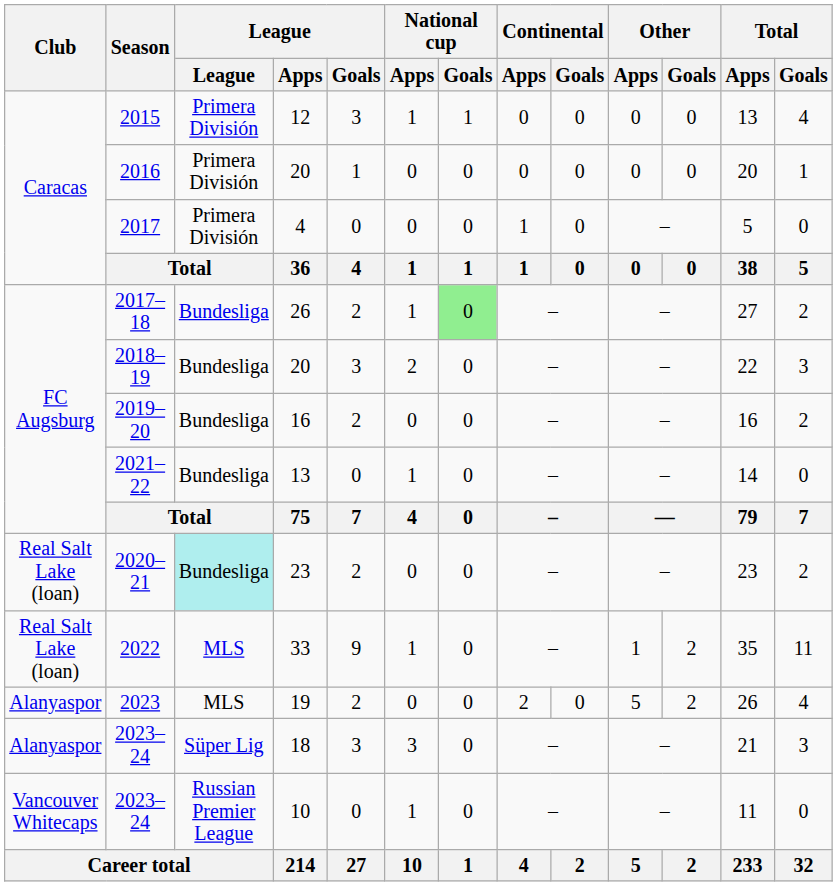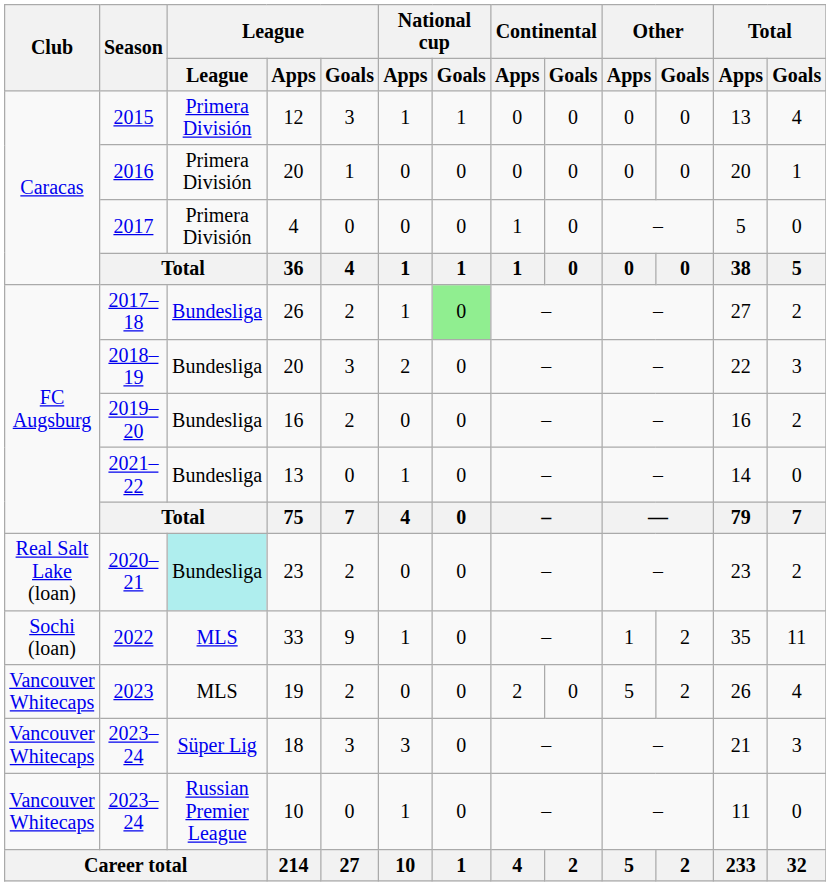 <table class="wikitable" style="text-align: center;">
 <tr>
 <th rowspan="2">Club</th>
 <th rowspan="2">Season</th>
 <th colspan="3">League</th>
 <th colspan="2">National cup</th>
 <th colspan="2">Continental</th>
 <th colspan="2">Other</th>
 <th colspan="2">Total</th>
 </tr>
 <tr>
 <th>League</th>
 <th>Apps</th>
 <th>Goals</th>
 <th>Apps</th>
 <th>Goals</th>
 <th>Apps</th>
 <th>Goals</th>
 <th>Apps</th>
 <th>Goals</th>
 <th>Apps</th>
 <th>Goals</th>
 </tr>
 <tr>
 <td rowspan="4" valign="center"><a href='#'>Caracas</a></td>
 <td><a href='#'>2015</a></td>
 <td><a href='#'>Primera División</a></td>
 <td>12</td>
 <td>3</td>
 <td>1</td>
 <td>1</td>
 <td>0</td>
 <td>0</td>
 <td>0</td>
 <td>0</td>
 <td>13</td>
 <td>4</td>
 </tr>
 <tr>
 <td><a href='#'>2016</a></td>
 <td>Primera División</td>
 <td>20</td>
 <td>1</td>
 <td>0</td>
 <td>0</td>
 <td>0</td>
 <td>0</td>
 <td>0</td>
 <td>0</td>
 <td>20</td>
 <td>1</td>
 </tr>
 <tr>
 <td><a href='#'>2017</a></td>
 <td>Primera División</td>
 <td>4</td>
 <td>0</td>
 <td>0</td>
 <td>0</td>
 <td>1</td>
 <td>0</td>
 <td colspan="2">–</td>
 <td>5</td>
 <td>0</td>
 </tr>
 <tr>
 <th colspan="2">Total</th>
 <th>36</th>
 <th>4</th>
 <th>1</th>
 <th>1</th>
 <th>1</th>
 <th>0</th>
 <th>0</th>
 <th>0</th>
 <th>38</th>
 <th>5</th>
 </tr>
 <tr>
 <td rowspan="5" valign="center"><a href='#'>FC Augsburg</a></td>
 <td><a href='#'>2017–18</a></td>
 <td><a href='#'>Bundesliga</a></td>
 <td>26</td>
 <td>2</td>
 <td>1</td>
 <td style="background: lightgreen;">0</td>
 <td colspan="2">–</td>
 <td colspan="2">–</td>
 <td>27</td>
 <td>2</td>
 </tr>
 <tr>
 <td><a href='#'>2018–19</a></td>
 <td>Bundesliga</td>
 <td>20</td>
 <td>3</td>
 <td>2</td>
 <td>0</td>
 <td colspan="2">–</td>
 <td colspan="2">–</td>
 <td>22</td>
 <td>3</td>
 </tr>
 <tr>
 <td><a href='#'>2019–20</a></td>
 <td>Bundesliga</td>
 <td>16</td>
 <td>2</td>
 <td>0</td>
 <td>0</td>
 <td colspan="2">–</td>
 <td colspan="2">–</td>
 <td>16</td>
 <td>2</td>
 </tr>
 <tr>
 <td><a href='#'>2021–22</a></td>
 <td>Bundesliga</td>
 <td>13</td>
 <td>0</td>
 <td>1</td>
 <td>0</td>
 <td colspan="2">–</td>
 <td colspan="2">–</td>
 <td>14</td>
 <td>0</td>
 </tr>
 <tr>
 <th colspan="2">Total</th>
 <th>75</th>
 <th>7</th>
 <th>4</th>
 <th>0</th>
 <th colspan="2">–</th>
 <th colspan="2">—</th>
 <th>79</th>
 <th>7</th>
 </tr>
 <tr>
 <td><a href='#'>Real Salt Lake</a> (loan)</td>
 <td><a href='#'>2020–21</a></td>
 <td style="background: paleturquoise;">Bundesliga</td>
 <td>23</td>
 <td>2</td>
 <td>0</td>
 <td>0</td>
 <td colspan="2">–</td>
 <td colspan="2">–</td>
 <td>23</td>
 <td>2</td>
 </tr>
 <tr>
-<td><a href='#'>Real Salt Lake</a> (loan)</td>
+<td><a href='#'>Sochi</a> (loan)</td>
 <td><a href='#'>2022</a></td>
 <td><a href='#'>MLS</a></td>
 <td>33</td>
 <td>9</td>
 <td>1</td>
 <td>0</td>
 <td colspan="2">–</td>
 <td>1</td>
 <td>2</td>
 <td>35</td>
 <td>11</td>
 </tr>
 <tr>
-<td><a href='#'>Alanyaspor</a></td>
+<td><a href='#'>Vancouver Whitecaps</a></td>
 <td><a href='#'>2023</a></td>
 <td>MLS</td>
 <td>19</td>
 <td>2</td>
 <td>0</td>
 <td>0</td>
 <td>2</td>
 <td>0</td>
 <td>5</td>
 <td>2</td>
 <td>26</td>
 <td>4</td>
 </tr>
 <tr>
-<td><a href='#'>Alanyaspor</a></td>
+<td><a href='#'>Vancouver Whitecaps</a></td>
 <td><a href='#'>2023–24</a></td>
 <td><a href='#'>Süper Lig</a></td>
 <td>18</td>
 <td>3</td>
 <td>3</td>
 <td>0</td>
 <td colspan="2">–</td>
 <td colspan="2">–</td>
 <td>21</td>
 <td>3</td>
 </tr>
 <tr>
 <td><a href='#'>Vancouver Whitecaps</a></td>
 <td><a href='#'>2023–24</a></td>
 <td><a href='#'>Russian Premier League</a></td>
 <td>10</td>
 <td>0</td>
 <td>1</td>
 <td>0</td>
 <td colspan="2">–</td>
 <td colspan="2">–</td>
 <td>11</td>
 <td>0</td>
 </tr>
 <tr>
 <th colspan="3">Career total</th>
 <th>214</th>
 <th>27</th>
 <th>10</th>
 <th>1</th>
 <th>4</th>
 <th>2</th>
 <th>5</th>
 <th>2</th>
 <th>233</th>
 <th>32</th>
 </tr>
 </table>
